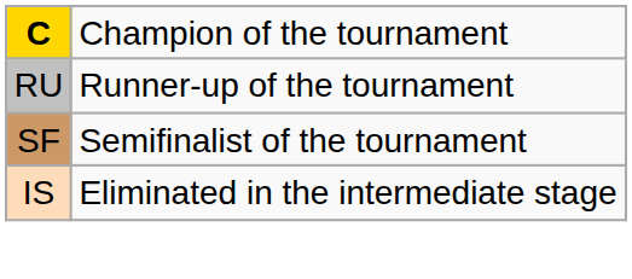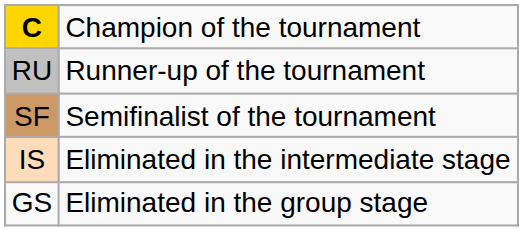 <table class=wikitable style=text-align:center;font-size:85%>
 <tr>
 <td bgcolor=gold><strong>C</strong></td>
 <td align=left>Champion of the tournament</td>
 </tr>
 <tr>
 <td bgcolor=silver>RU</td>
 <td align=left>Runner-up of the tournament</td>
 </tr>
 <tr>
 <td style="background:#cc9966">SF</td>
 <td align=left>Semifinalist of the tournament</td>
 </tr>
 <tr>
 <td style="background:#fedcba">IS</td>
 <td align=left>Eliminated in the intermediate stage</td>
 </tr>
+<tr>
+<td>GS</td>
+<td align=left>Eliminated in the group stage</td>
+</tr>
 </table>
